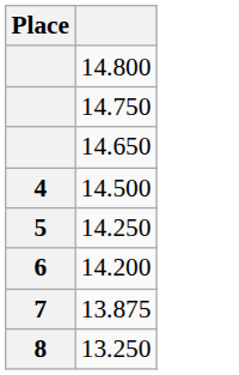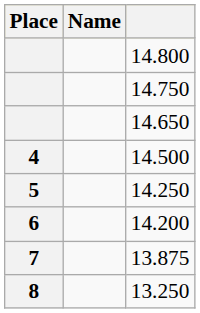 <table class="wikitable sortable" style="text-align:center">
 <tr bgcolor=fffcaf>
 <th scope=col>Place</th>
+<th scope=col>Name</th>
 <th scope=col></th>
 </tr>
 <tr>
 <th scope=row></th>
+<td align=left></td>
 <td>14.800</td>
 </tr>
 <tr>
 <th scope=row></th>
+<td align=left></td>
 <td>14.750</td>
 </tr>
 <tr>
 <th scope=row></th>
+<td align=left></td>
 <td>14.650</td>
 </tr>
 <tr>
 <th scope=row><strong>4</strong></th>
+<td align=left></td>
 <td>14.500</td>
 </tr>
 <tr>
 <th scope=row><strong>5</strong></th>
+<td align=left></td>
 <td>14.250</td>
 </tr>
 <tr>
 <th scope=row><strong>6</strong></th>
+<td align=left></td>
 <td>14.200</td>
 </tr>
 <tr>
 <th scope=row><strong>7</strong></th>
+<td align=left></td>
 <td>13.875</td>
 </tr>
 <tr>
 <th scope=row><strong>8</strong></th>
+<td align=left></td>
 <td>13.250</td>
 </tr>
 </table>
